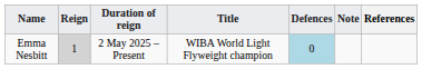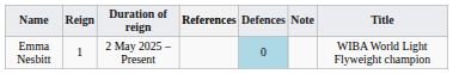 <table class="wikitable" style="font-weight:bold; text-align:center;">
 <tr>
 <th style="vertical-align:middle; background-color:#EAECF0; color:#202122;">Name</th>
 <th style="vertical-align:middle; background-color:#EAECF0; color:#202122;">Reign</th>
 <th style="vertical-align:middle; background-color:#EAECF0; color:#202122;">Duration of reign</th>
-<th style="vertical-align:middle; background-color:#EAECF0; color:#202122;">Title</th>
+<th>References</th>
 <th style="vertical-align:middle; background-color:#EAECF0; color:#202122;">Defences</th>
 <th style="vertical-align:middle; background-color:#EAECF0; color:#202122;">Note</th>
-<th>References</th>
+<th style="vertical-align:middle; background-color:#EAECF0; color:#202122;">Title</th>
 </tr>
 <tr style="font-weight:normal;">
 <td>Emma Nesbitt</td>
-<td style="background: lightgrey;">1</td>
+<td>1</td>
 <td>2 May 2025 – Present</td>
-<td>WIBA World Light Flyweight champion</td>
+<td></td>
 <td style="background: lightblue;">0</td>
 <td></td>
-<td></td>
+<td>WIBA World Light Flyweight champion</td>
 </tr>
 </table>
